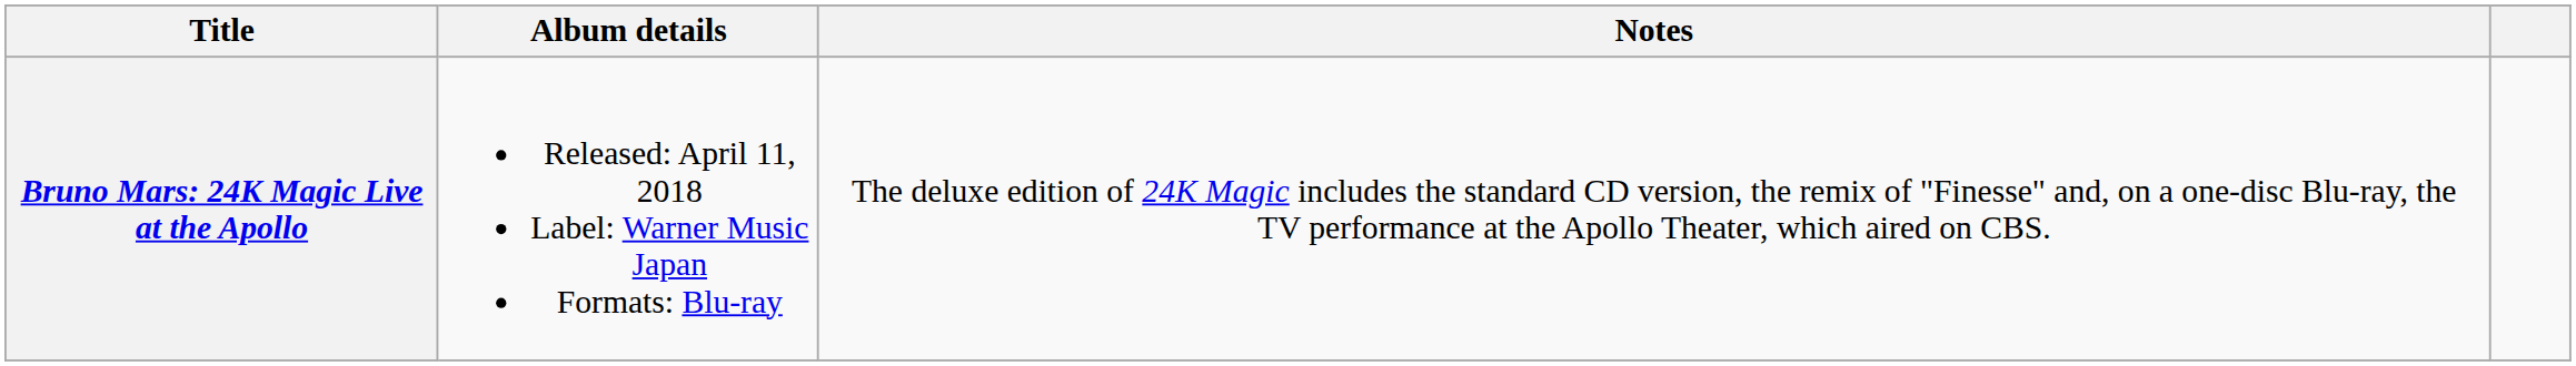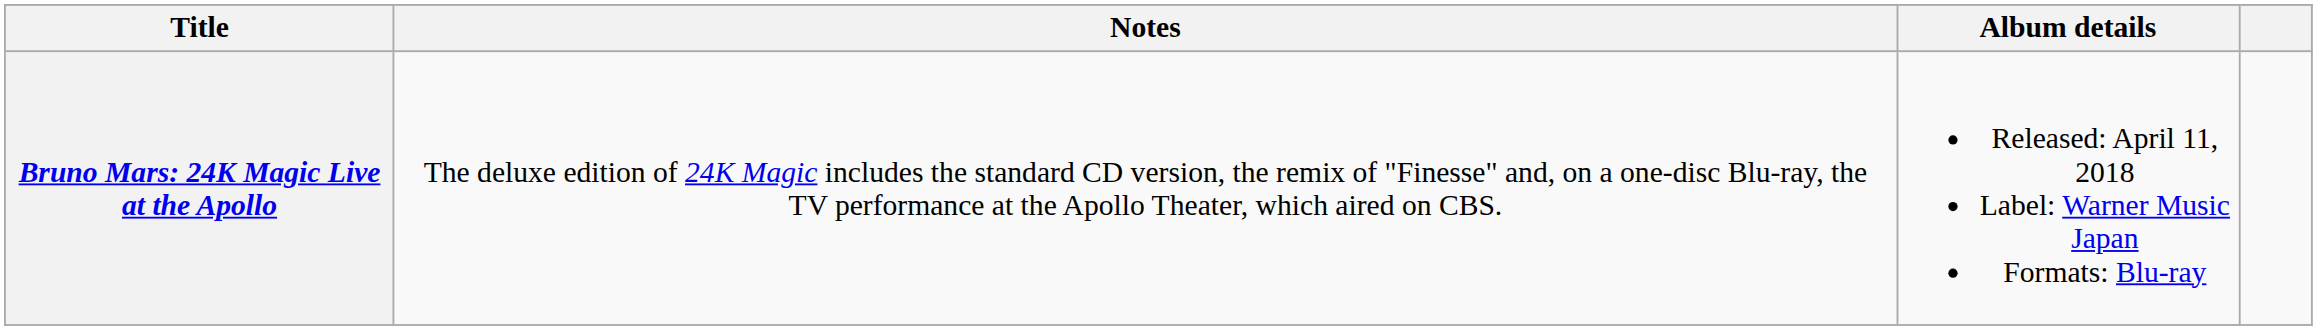 <table class="wikitable plainrowheaders" style="text-align:center;">
 <tr>
 <th scope="col">Title</th>
+<th scope="col">Notes</th>
 <th scope="col">Album details</th>
-<th scope="col">Notes</th>
 <th scope="col" style="width: 2em;" class="unsortable"></th>
 </tr>
 <tr>
 <th scope="row"><em><a href='#'>Bruno Mars: 24K Magic Live at the Apollo</a></em></th>
+<td>The deluxe edition of <em><a href='#'>24K Magic</a></em> includes the standard CD version, the remix of "Finesse" and, on a one-disc Blu-ray, the TV performance at the Apollo Theater, which aired on CBS.</td>
 <td><br><ul><li>Released: April 11, 2018</li><li>Label: <a href='#'>Warner Music Japan</a></li><li>Formats: <a href='#'>Blu-ray</a></li></ul></td>
-<td>The deluxe edition of <em><a href='#'>24K Magic</a></em> includes the standard CD version, the remix of "Finesse" and, on a one-disc Blu-ray, the TV performance at the Apollo Theater, which aired on CBS.</td>
 <td></td>
 </tr>
 </table>
